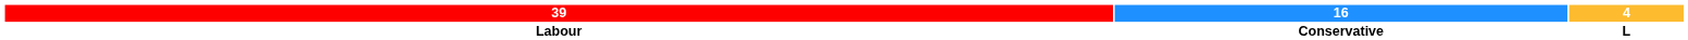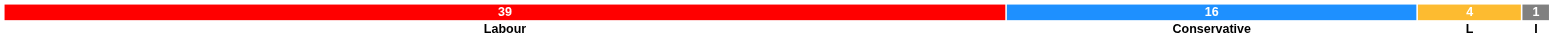 <table style="width:100%; text-align:center;">
 <tr style="color:white;">
 <td style="background:red; width:65%;"><strong>39</strong></td>
 <td style="background:dodgerblue; width:26.6%;"><strong>16</strong></td>
 <td style="background:#FDBB30; width:6.7%;"><strong>4</strong></td>
+<td style="background:grey;width:1.7%;"><strong>1</strong></td>
 </tr>
 <tr>
 <td><span><strong>Labour</strong></span></td>
 <td><span><strong>Conservative</strong></span></td>
 <td><span><strong>L</strong></span></td>
+<td><span><strong>I</strong></span></td>
 </tr>
 </table>
